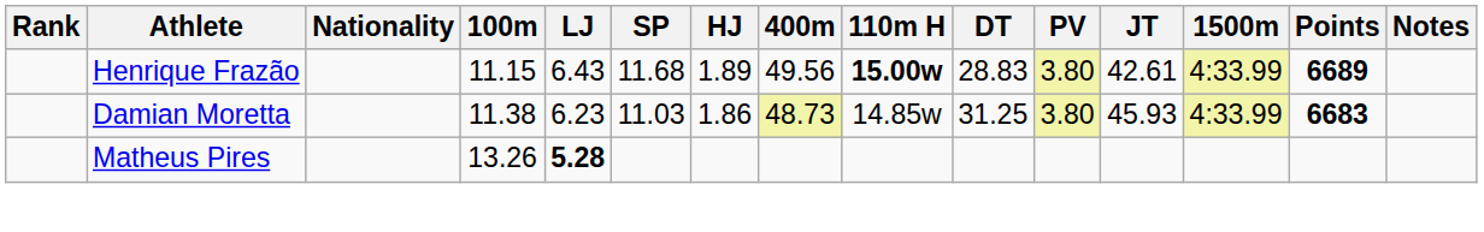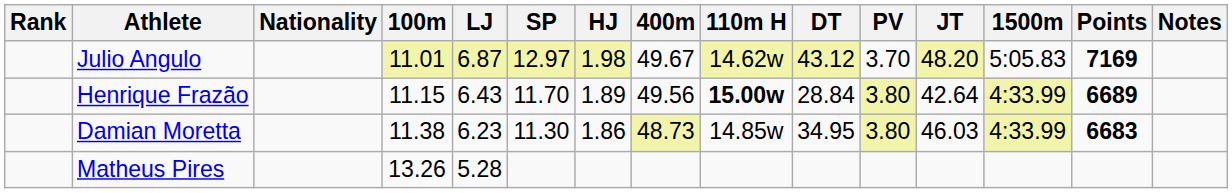 <table class="wikitable sortable" style=" text-align:center;">
 <tr>
 <th>Rank</th>
 <th>Athlete</th>
 <th>Nationality</th>
 <th>100m</th>
 <th>LJ</th>
 <th>SP</th>
 <th>HJ</th>
 <th>400m</th>
 <th>110m H</th>
 <th>DT</th>
 <th>PV</th>
 <th>JT</th>
 <th>1500m</th>
 <th>Points</th>
 <th>Notes</th>
 </tr>
 <tr>
 <td></td>
+<td align=left><a href='#'>Julio Angulo</a></td>
+<td align=left></td>
+<td bgcolor=#F2F5A9>11.01</td>
+<td bgcolor=#F2F5A9>6.87</td>
+<td bgcolor=#F2F5A9>12.97</td>
+<td bgcolor=#F2F5A9>1.98</td>
+<td>49.67</td>
+<td bgcolor=#F2F5A9>14.62w</td>
+<td bgcolor=#F2F5A9>43.12</td>
+<td>3.70</td>
+<td bgcolor=#F2F5A9>48.20</td>
+<td>5:05.83</td>
+<td><strong>7169</strong></td>
+<td></td>
+</tr>
+<tr>
+<td></td>
 <td align=left><a href='#'>Henrique Frazão</a></td>
 <td align=left></td>
 <td>11.15</td>
 <td>6.43</td>
-<td>11.68</td>
+<td>11.70</td>
 <td>1.89</td>
 <td>49.56</td>
 <td><strong>15.00w</strong></td>
-<td>28.83</td>
+<td>28.84</td>
 <td bgcolor=#F2F5A9>3.80</td>
-<td>42.61</td>
+<td>42.64</td>
 <td bgcolor=#F2F5A9>4:33.99</td>
 <td><strong>6689</strong></td>
 <td></td>
 </tr>
 <tr>
 <td></td>
 <td align=left><a href='#'>Damian Moretta</a></td>
 <td align=left></td>
 <td>11.38</td>
 <td>6.23</td>
-<td>11.03</td>
+<td>11.30</td>
 <td>1.86</td>
 <td bgcolor=#F2F5A9>48.73</td>
 <td>14.85w</td>
-<td>31.25</td>
+<td>34.95</td>
 <td bgcolor=#F2F5A9>3.80</td>
-<td>45.93</td>
+<td>46.03</td>
 <td bgcolor=#F2F5A9>4:33.99</td>
 <td><strong>6683</strong></td>
 <td></td>
 </tr>
 <tr>
 <td></td>
 <td align=left><a href='#'>Matheus Pires</a></td>
 <td align=left></td>
 <td>13.26</td>
-<td><strong>5.28</strong></td>
+<td>5.28</td>
 <td></td>
 <td></td>
 <td></td>
 <td></td>
 <td></td>
 <td></td>
 <td></td>
 <td></td>
 <td><strong></strong></td>
 <td></td>
 </tr>
 </table>
